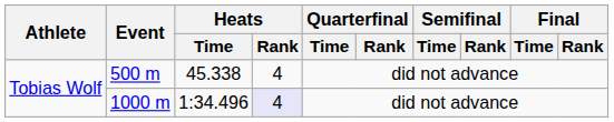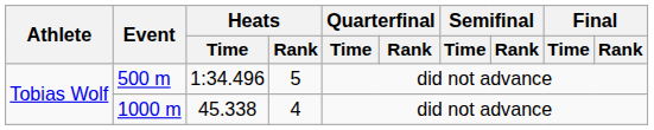 <table class="wikitable" style="font-size:90%">
 <tr>
 <th rowspan=2>Athlete</th>
 <th rowspan=2>Event</th>
 <th colspan=2>Heats</th>
 <th colspan=2>Quarterfinal</th>
 <th colspan=2>Semifinal</th>
 <th colspan=2>Final</th>
 </tr>
 <tr style="font-size:95%">
 <th>Time</th>
 <th>Rank</th>
 <th>Time</th>
 <th>Rank</th>
 <th>Time</th>
 <th>Rank</th>
 <th>Time</th>
 <th>Rank</th>
 </tr>
 <tr align=center>
 <td align=left rowspan=2><a href='#'>Tobias Wolf</a></td>
 <td align=left><a href='#'>500 m</a></td>
+<td>1:34.496</td>
+<td>5</td>
+<td colspan=6>did not advance</td>
+</tr>
+<tr align=center>
+<td align=left><a href='#'>1000 m</a></td>
 <td>45.338</td>
 <td>4</td>
 <td colspan=6>did not advance</td>
 </tr>
-<tr align=center>
-<td align=left><a href='#'>1000 m</a></td>
-<td>1:34.496</td>
-<td style="background: lavender;">4</td>
-<td colspan=6>did not advance</td>
-</tr>
 </table>
